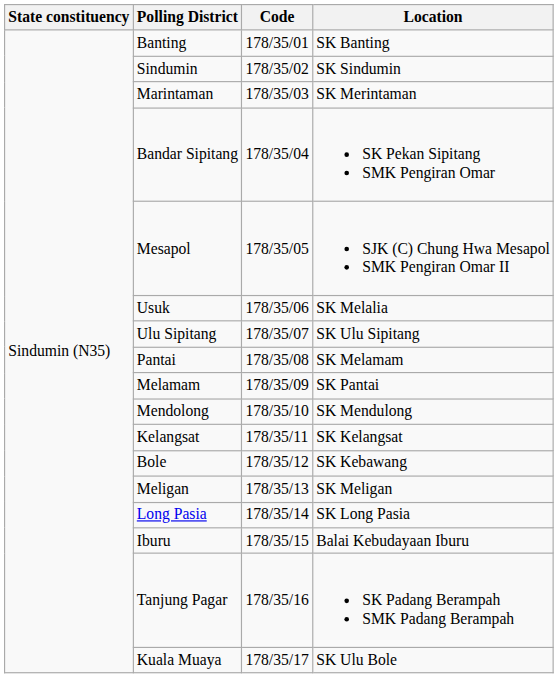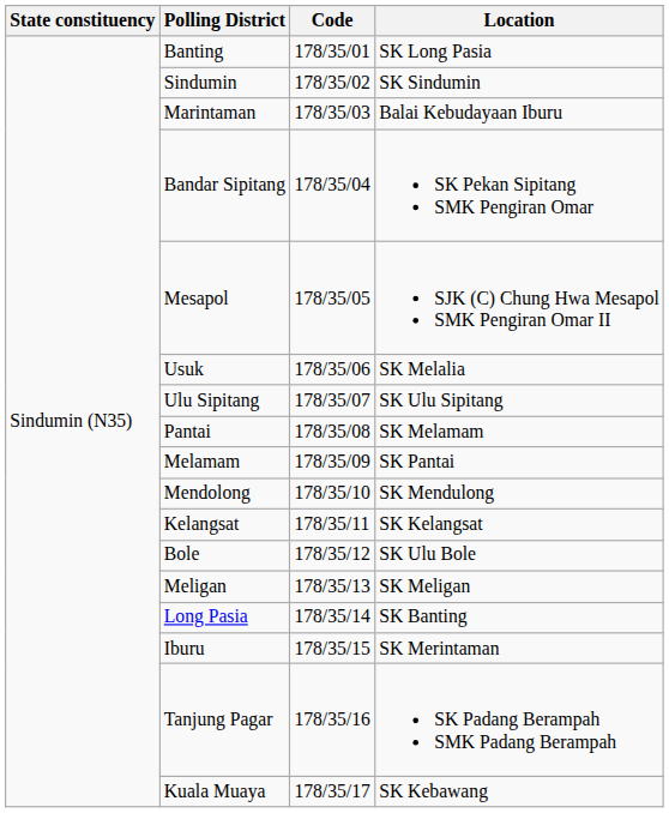 <table class="wikitable sortable mw-collapsible" style="white-space:nowrap;font-size:85%">
 <tr>
 <th>State constituency</th>
 <th>Polling District</th>
 <th>Code</th>
 <th>Location</th>
 </tr>
 <tr>
 <td rowspan="17">Sindumin (N35)</td>
 <td>Banting</td>
 <td>178/35/01</td>
-<td>SK Banting</td>
+<td>SK Long Pasia</td>
 </tr>
 <tr>
 <td>Sindumin</td>
 <td>178/35/02</td>
 <td>SK Sindumin</td>
 </tr>
 <tr>
 <td>Marintaman</td>
 <td>178/35/03</td>
-<td>SK Merintaman</td>
+<td>Balai Kebudayaan Iburu</td>
 </tr>
 <tr>
 <td>Bandar Sipitang</td>
 <td>178/35/04</td>
 <td><br><ul><li>SK Pekan Sipitang</li><li>SMK Pengiran Omar</li></ul></td>
 </tr>
 <tr>
 <td>Mesapol</td>
 <td>178/35/05</td>
 <td><br><ul><li>SJK (C) Chung Hwa Mesapol</li><li>SMK Pengiran Omar II</li></ul></td>
 </tr>
 <tr>
 <td>Usuk</td>
 <td>178/35/06</td>
 <td>SK Melalia</td>
 </tr>
 <tr>
 <td>Ulu Sipitang</td>
 <td>178/35/07</td>
 <td>SK Ulu Sipitang</td>
 </tr>
 <tr>
 <td>Pantai</td>
 <td>178/35/08</td>
 <td>SK Melamam</td>
 </tr>
 <tr>
 <td>Melamam</td>
 <td>178/35/09</td>
 <td>SK Pantai</td>
 </tr>
 <tr>
 <td>Mendolong</td>
 <td>178/35/10</td>
 <td>SK Mendulong</td>
 </tr>
 <tr>
 <td>Kelangsat</td>
 <td>178/35/11</td>
 <td>SK Kelangsat</td>
 </tr>
 <tr>
 <td>Bole</td>
 <td>178/35/12</td>
-<td>SK Kebawang</td>
+<td>SK Ulu Bole</td>
 </tr>
 <tr>
 <td>Meligan</td>
 <td>178/35/13</td>
 <td>SK Meligan</td>
 </tr>
 <tr>
 <td><a href='#'>Long Pasia</a></td>
 <td>178/35/14</td>
-<td>SK Long Pasia</td>
+<td>SK Banting</td>
 </tr>
 <tr>
 <td>Iburu</td>
 <td>178/35/15</td>
-<td>Balai Kebudayaan Iburu</td>
+<td>SK Merintaman</td>
 </tr>
 <tr>
 <td>Tanjung Pagar</td>
 <td>178/35/16</td>
 <td><br><ul><li>SK Padang Berampah</li><li>SMK Padang Berampah</li></ul></td>
 </tr>
 <tr>
 <td>Kuala Muaya</td>
 <td>178/35/17</td>
-<td>SK Ulu Bole</td>
+<td>SK Kebawang</td>
 </tr>
 </table>
